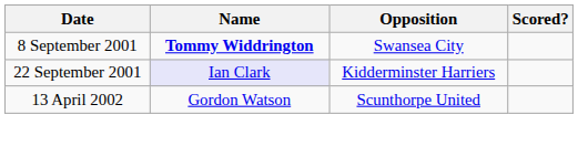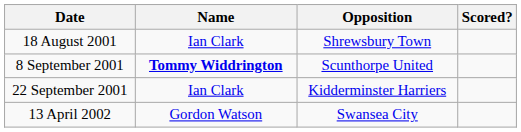 <table class="wikitable" style="text-align:center; font-size:90%; ">
 <tr>
 <th width=120>Date</th>
 <th width=150>Name</th>
 <th width=150>Opposition</th>
 <th width=50>Scored?</th>
 </tr>
 <tr>
+<td>18 August 2001</td>
+<td><a href='#'>Ian Clark</a></td>
+<td><a href='#'>Shrewsbury Town</a></td>
+<td></td>
+</tr>
+<tr>
 <td>8 September 2001</td>
 <td><strong><a href='#'>Tommy Widdrington</a></strong></td>
-<td><a href='#'>Swansea City</a></td>
+<td><a href='#'>Scunthorpe United</a></td>
 <td></td>
 </tr>
 <tr>
 <td>22 September 2001</td>
-<td style="background: lavender;"><a href='#'>Ian Clark</a></td>
+<td><a href='#'>Ian Clark</a></td>
 <td><a href='#'>Kidderminster Harriers</a></td>
 <td></td>
 </tr>
 <tr>
 <td>13 April 2002</td>
 <td><a href='#'>Gordon Watson</a></td>
-<td><a href='#'>Scunthorpe United</a></td>
+<td><a href='#'>Swansea City</a></td>
 <td></td>
 </tr>
 </table>
